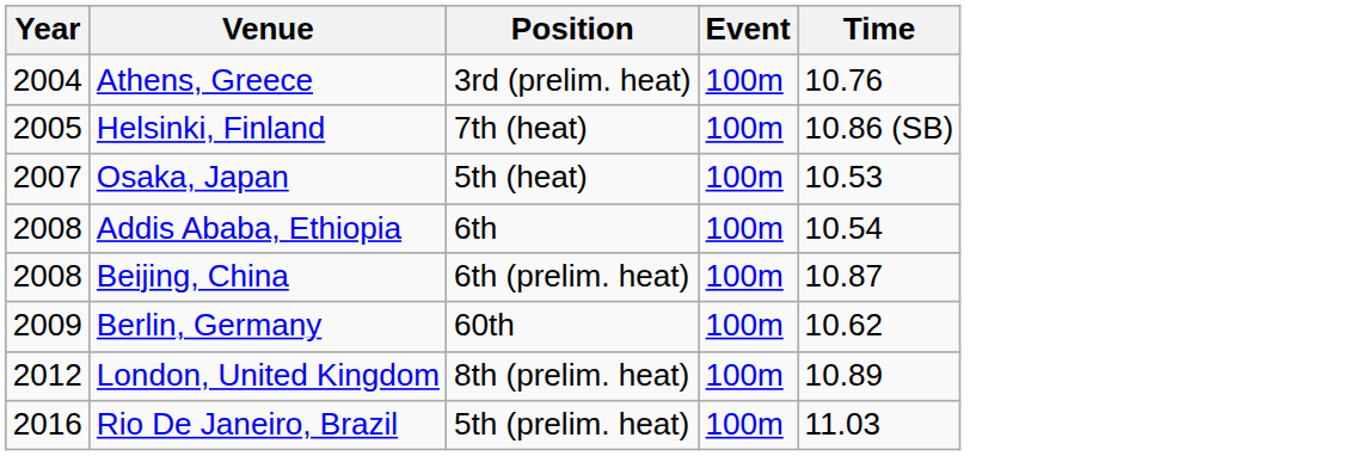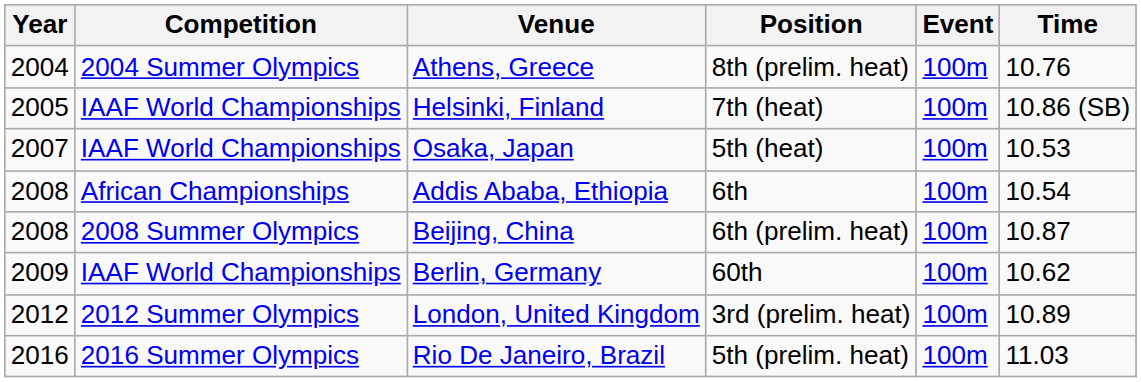 <table class="wikitable">
 <tr>
 <th>Year</th>
+<th>Competition</th>
 <th>Venue</th>
 <th>Position</th>
 <th>Event</th>
 <th>Time</th>
 </tr>
 <tr>
 <td>2004</td>
+<td><a href='#'>2004 Summer Olympics</a></td>
 <td><a href='#'>Athens, Greece</a></td>
-<td>3rd (prelim. heat)</td>
+<td>8th (prelim. heat)</td>
 <td><a href='#'>100m</a></td>
 <td>10.76</td>
 </tr>
 <tr>
 <td>2005</td>
+<td><a href='#'>IAAF World Championships</a></td>
 <td><a href='#'>Helsinki, Finland</a></td>
 <td>7th (heat)</td>
 <td><a href='#'>100m</a></td>
 <td>10.86 (SB)</td>
 </tr>
 <tr>
 <td>2007</td>
+<td><a href='#'>IAAF World Championships</a></td>
 <td><a href='#'>Osaka, Japan</a></td>
 <td>5th (heat)</td>
 <td><a href='#'>100m</a></td>
 <td>10.53</td>
 </tr>
 <tr>
 <td>2008</td>
+<td><a href='#'>African Championships</a></td>
 <td><a href='#'>Addis Ababa, Ethiopia</a></td>
 <td>6th</td>
 <td><a href='#'>100m</a></td>
 <td>10.54</td>
 </tr>
 <tr>
 <td>2008</td>
+<td><a href='#'>2008 Summer Olympics</a></td>
 <td><a href='#'>Beijing, China</a></td>
 <td>6th (prelim. heat)</td>
 <td><a href='#'>100m</a></td>
 <td>10.87</td>
 </tr>
 <tr>
 <td>2009</td>
+<td><a href='#'>IAAF World Championships</a></td>
 <td><a href='#'>Berlin, Germany</a></td>
 <td>60th</td>
 <td><a href='#'>100m</a></td>
 <td>10.62</td>
 </tr>
 <tr>
 <td>2012</td>
+<td><a href='#'>2012 Summer Olympics</a></td>
 <td><a href='#'>London, United Kingdom</a></td>
-<td>8th (prelim. heat)</td>
+<td>3rd (prelim. heat)</td>
 <td><a href='#'>100m</a></td>
 <td>10.89</td>
 </tr>
 <tr>
 <td>2016</td>
+<td><a href='#'>2016 Summer Olympics</a></td>
 <td><a href='#'>Rio De Janeiro, Brazil</a></td>
 <td>5th (prelim. heat)</td>
 <td><a href='#'>100m</a></td>
 <td>11.03</td>
 </tr>
 </table>
